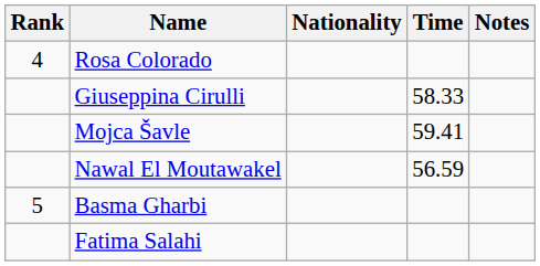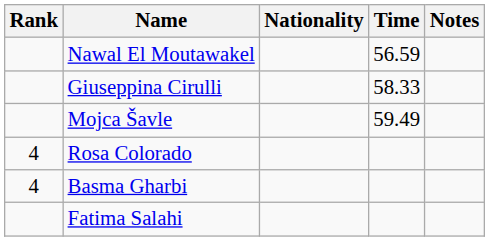 <table class="wikitable sortable" style="text-align:center">
 <tr>
 <th>Rank</th>
 <th>Name</th>
 <th>Nationality</th>
 <th>Time</th>
 <th>Notes</th>
 </tr>
 <tr>
-<td>4</td>
-<td align=left><a href='#'>Rosa Colorado</a></td>
+<td></td>
+<td align=left><a href='#'>Nawal El Moutawakel</a></td>
 <td align=left></td>
-<td></td>
+<td>56.59</td>
 <td></td>
 </tr>
 <tr>
 <td></td>
 <td align=left><a href='#'>Giuseppina Cirulli</a></td>
 <td align=left></td>
 <td>58.33</td>
 <td></td>
 </tr>
 <tr>
 <td></td>
 <td align=left><a href='#'>Mojca Šavle</a></td>
 <td align=left></td>
-<td>59.41</td>
+<td>59.49</td>
 <td></td>
 </tr>
 <tr>
+<td>4</td>
+<td align=left><a href='#'>Rosa Colorado</a></td>
+<td align=left></td>
 <td></td>
-<td align=left><a href='#'>Nawal El Moutawakel</a></td>
-<td align=left></td>
-<td>56.59</td>
 <td></td>
 </tr>
 <tr>
-<td>5</td>
+<td>4</td>
 <td align=left><a href='#'>Basma Gharbi</a></td>
 <td align=left></td>
 <td></td>
 <td></td>
 </tr>
 <tr>
 <td></td>
 <td align=left><a href='#'>Fatima Salahi</a></td>
 <td align=left></td>
 <td></td>
 <td></td>
 </tr>
 </table>
